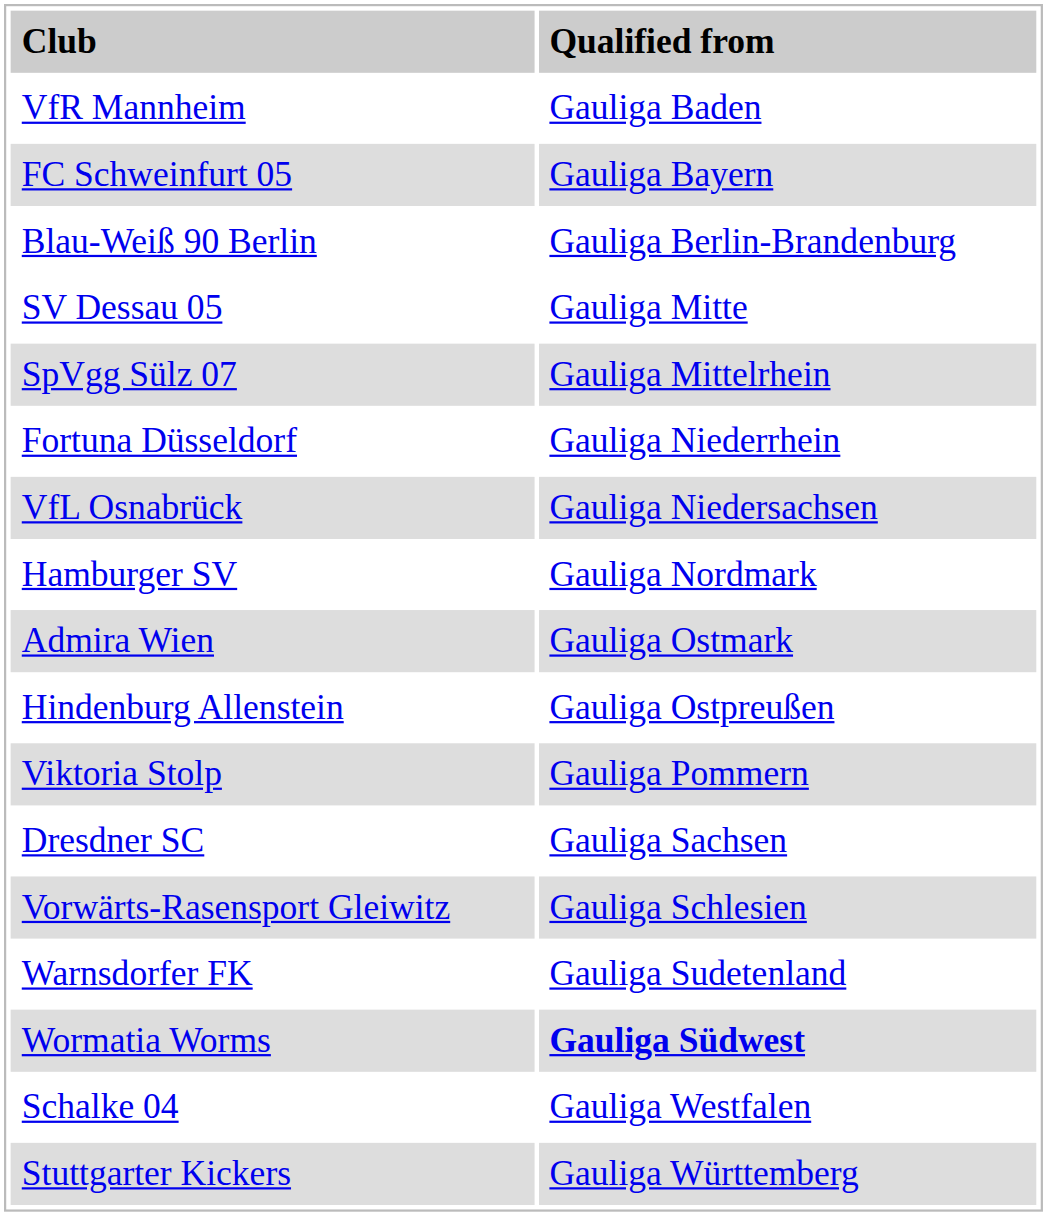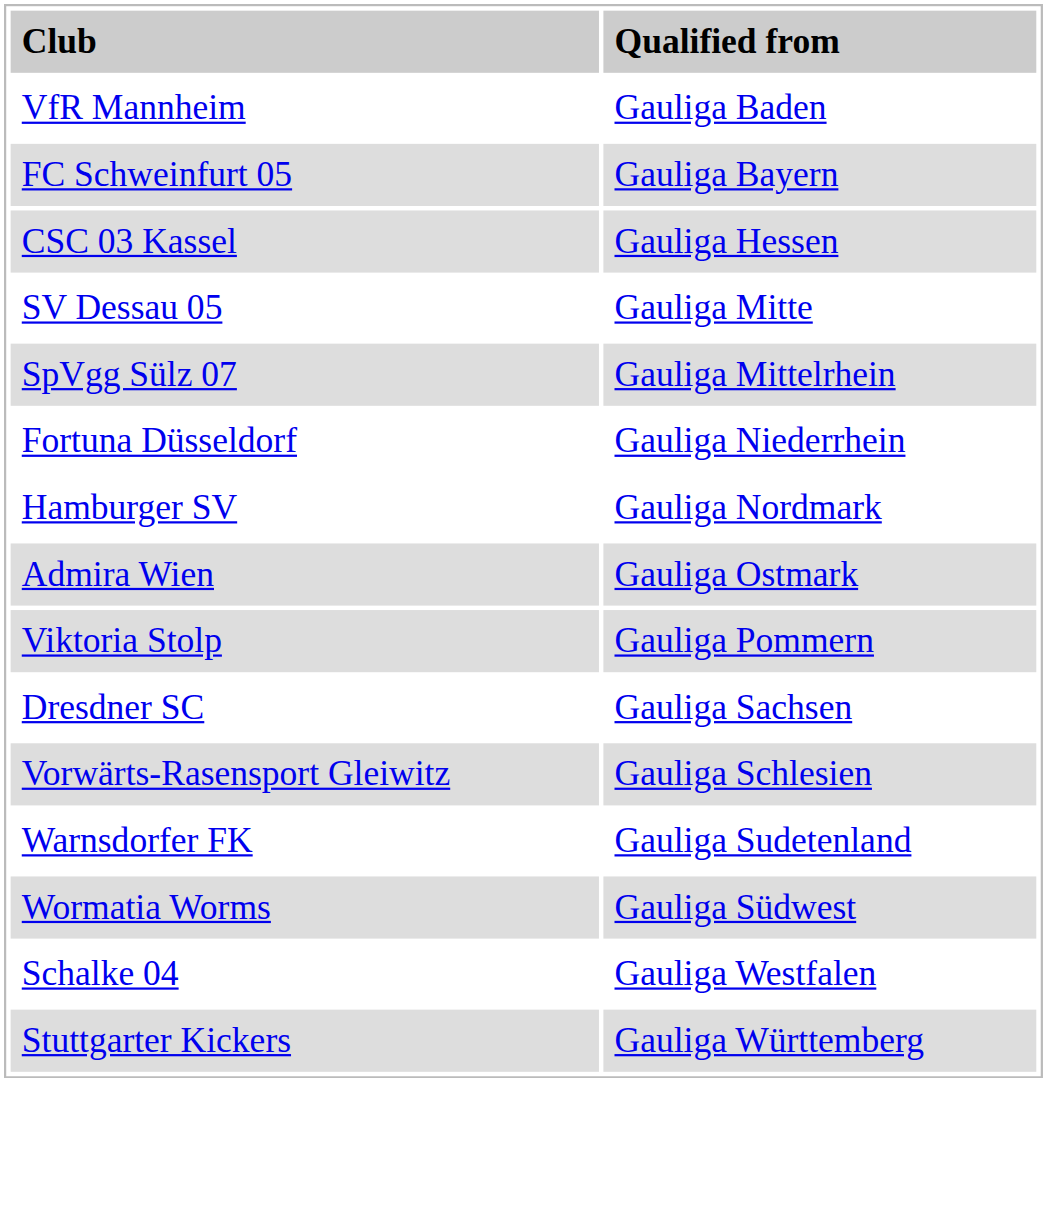 <table style="border:1px solid #bbb;background:#fff;" cellpadding="5" cellspacing="2" width="75%">
 <tr style="background:#ccc;font-weight:bold">
 <td>Club</td>
 <td>Qualified from</td>
 </tr>
 <tr>
 <td><a href='#'>VfR Mannheim</a></td>
 <td><a href='#'>Gauliga Baden</a></td>
 </tr>
 <tr style="background:#ddd">
 <td><a href='#'>FC Schweinfurt 05</a></td>
 <td><a href='#'>Gauliga Bayern</a></td>
 </tr>
-<tr>
-<td><a href='#'>Blau-Weiß 90 Berlin</a></td>
-<td><a href='#'>Gauliga Berlin-Brandenburg</a></td>
+<tr style="background:#ddd">
+<td><a href='#'>CSC 03 Kassel</a></td>
+<td><a href='#'>Gauliga Hessen</a></td>
 </tr>
 <tr>
 <td><a href='#'>SV Dessau 05</a></td>
 <td><a href='#'>Gauliga Mitte</a></td>
 </tr>
 <tr style="background:#ddd">
 <td><a href='#'>SpVgg Sülz 07</a></td>
 <td><a href='#'>Gauliga Mittelrhein</a></td>
 </tr>
 <tr>
 <td><a href='#'>Fortuna Düsseldorf</a></td>
 <td><a href='#'>Gauliga Niederrhein</a></td>
 </tr>
-<tr style="background:#ddd">
-<td><a href='#'>VfL Osnabrück</a></td>
-<td><a href='#'>Gauliga Niedersachsen</a></td>
-</tr>
 <tr>
 <td><a href='#'>Hamburger SV</a></td>
 <td><a href='#'>Gauliga Nordmark</a></td>
 </tr>
 <tr style="background:#ddd">
 <td><a href='#'>Admira Wien</a></td>
 <td><a href='#'>Gauliga Ostmark</a></td>
-</tr>
-<tr>
-<td><a href='#'>Hindenburg Allenstein</a></td>
-<td><a href='#'>Gauliga Ostpreußen</a></td>
 </tr>
 <tr style="background:#ddd">
 <td><a href='#'>Viktoria Stolp</a></td>
 <td><a href='#'>Gauliga Pommern</a></td>
 </tr>
 <tr>
 <td><a href='#'>Dresdner SC</a></td>
 <td><a href='#'>Gauliga Sachsen</a></td>
 </tr>
 <tr style="background:#ddd">
 <td><a href='#'>Vorwärts-Rasensport Gleiwitz</a></td>
 <td><a href='#'>Gauliga Schlesien</a></td>
 </tr>
 <tr>
 <td><a href='#'>Warnsdorfer FK</a></td>
 <td><a href='#'>Gauliga Sudetenland</a></td>
 </tr>
 <tr style="background:#ddd">
 <td><a href='#'>Wormatia Worms</a></td>
-<td><strong><a href='#'>Gauliga Südwest</a></strong></td>
+<td><a href='#'>Gauliga Südwest</a></td>
 </tr>
 <tr>
 <td><a href='#'>Schalke 04</a></td>
 <td><a href='#'>Gauliga Westfalen</a></td>
 </tr>
 <tr style="background:#ddd">
 <td><a href='#'>Stuttgarter Kickers</a></td>
 <td><a href='#'>Gauliga Württemberg</a></td>
 </tr>
 </table>
